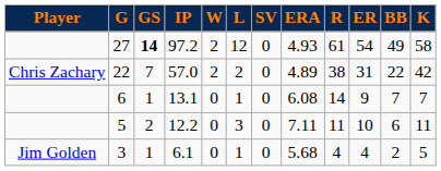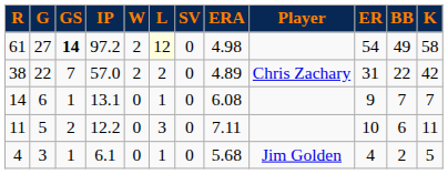 <table class="wikitable sortable">
 <tr>
-<th style="background:#072854; color:#FF7F00">Player</th>
+<th style="background:#072854; color:#FF7F00">R</th>
 <th style="background:#072854; color:#FF7F00">G</th>
 <th style="background:#072854; color:#FF7F00">GS</th>
 <th style="background:#072854; color:#FF7F00">IP</th>
 <th style="background:#072854; color:#FF7F00">W</th>
 <th style="background:#072854; color:#FF7F00">L</th>
 <th style="background:#072854; color:#FF7F00">SV</th>
 <th style="background:#072854; color:#FF7F00">ERA</th>
-<th style="background:#072854; color:#FF7F00">R</th>
+<th style="background:#072854; color:#FF7F00">Player</th>
 <th style="background:#072854; color:#FF7F00">ER</th>
 <th style="background:#072854; color:#FF7F00">BB</th>
 <th style="background:#072854; color:#FF7F00">K</th>
 </tr>
 <tr align="center">
-<td></td>
+<td>61</td>
 <td>27</td>
 <td><strong>14</strong></td>
 <td>97.2</td>
 <td>2</td>
-<td>12</td>
+<td style="background: lightyellow;">12</td>
 <td>0</td>
-<td>4.93</td>
-<td>61</td>
+<td>4.98</td>
+<td></td>
 <td>54</td>
 <td>49</td>
 <td>58</td>
 </tr>
 <tr align="center">
-<td><a href='#'>Chris Zachary</a></td>
+<td>38</td>
 <td>22</td>
 <td>7</td>
 <td>57.0</td>
 <td>2</td>
 <td>2</td>
 <td>0</td>
 <td>4.89</td>
-<td>38</td>
+<td><a href='#'>Chris Zachary</a></td>
 <td>31</td>
 <td>22</td>
 <td>42</td>
 </tr>
 <tr align="center">
-<td></td>
+<td>14</td>
 <td>6</td>
 <td>1</td>
 <td>13.1</td>
 <td>0</td>
 <td>1</td>
 <td>0</td>
 <td>6.08</td>
-<td>14</td>
+<td></td>
 <td>9</td>
 <td>7</td>
 <td>7</td>
 </tr>
 <tr align="center">
-<td></td>
+<td>11</td>
 <td>5</td>
 <td>2</td>
 <td>12.2</td>
 <td>0</td>
 <td>3</td>
 <td>0</td>
 <td>7.11</td>
-<td>11</td>
+<td></td>
 <td>10</td>
 <td>6</td>
 <td>11</td>
 </tr>
 <tr align="center">
-<td><a href='#'>Jim Golden</a></td>
+<td>4</td>
 <td>3</td>
 <td>1</td>
 <td>6.1</td>
 <td>0</td>
 <td>1</td>
 <td>0</td>
 <td>5.68</td>
-<td>4</td>
+<td><a href='#'>Jim Golden</a></td>
 <td>4</td>
 <td>2</td>
 <td>5</td>
 </tr>
 </table>
